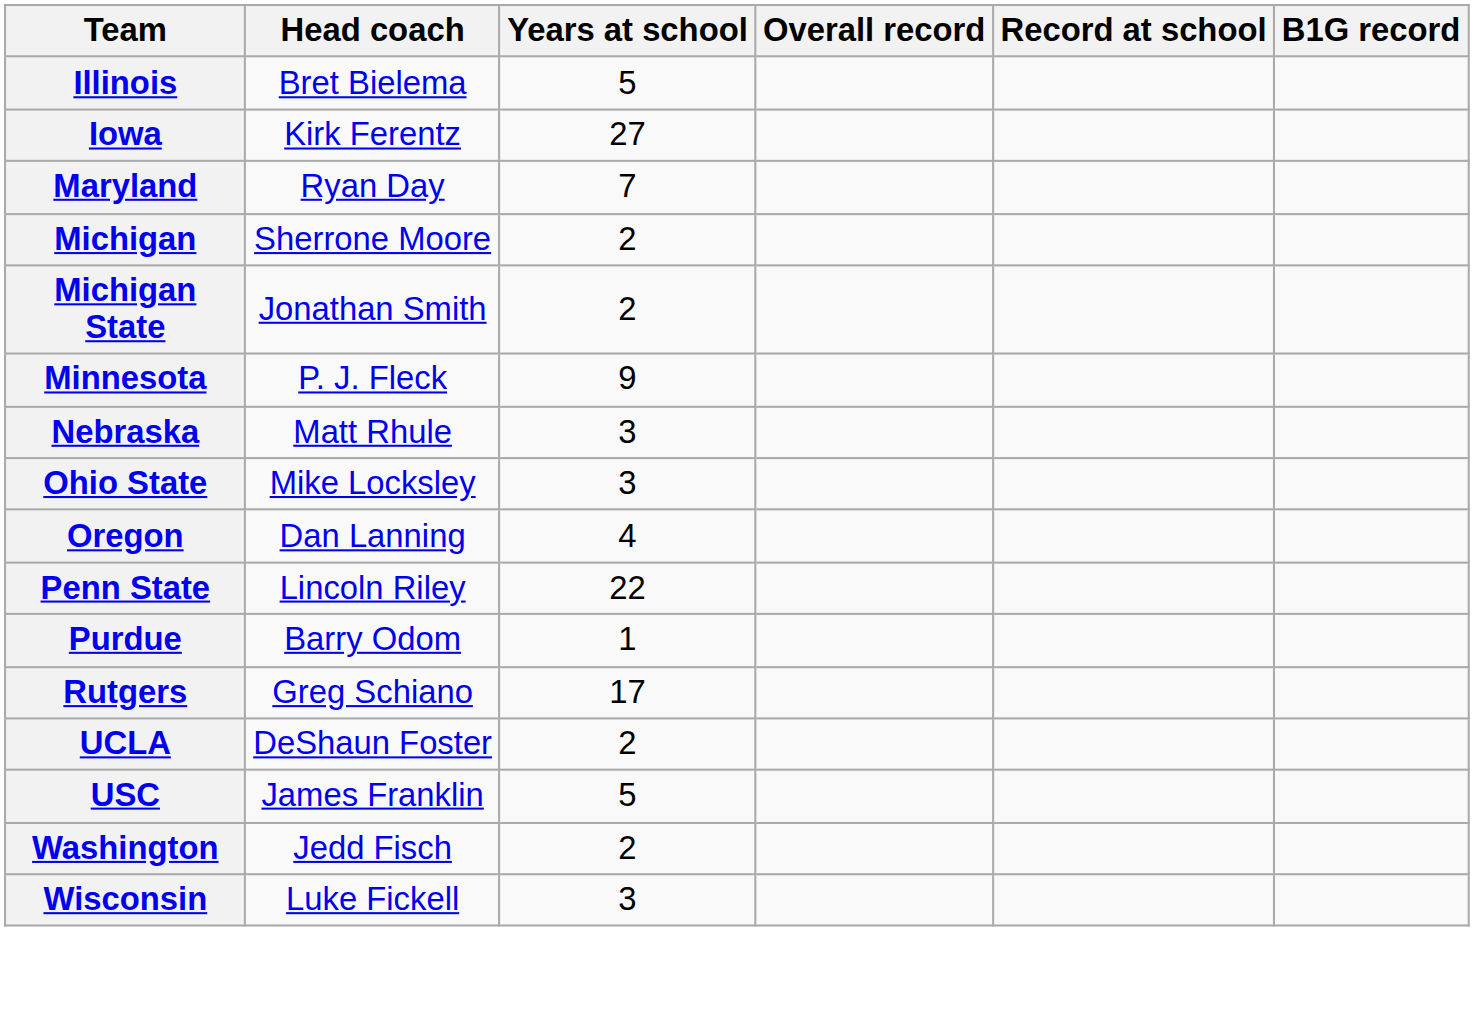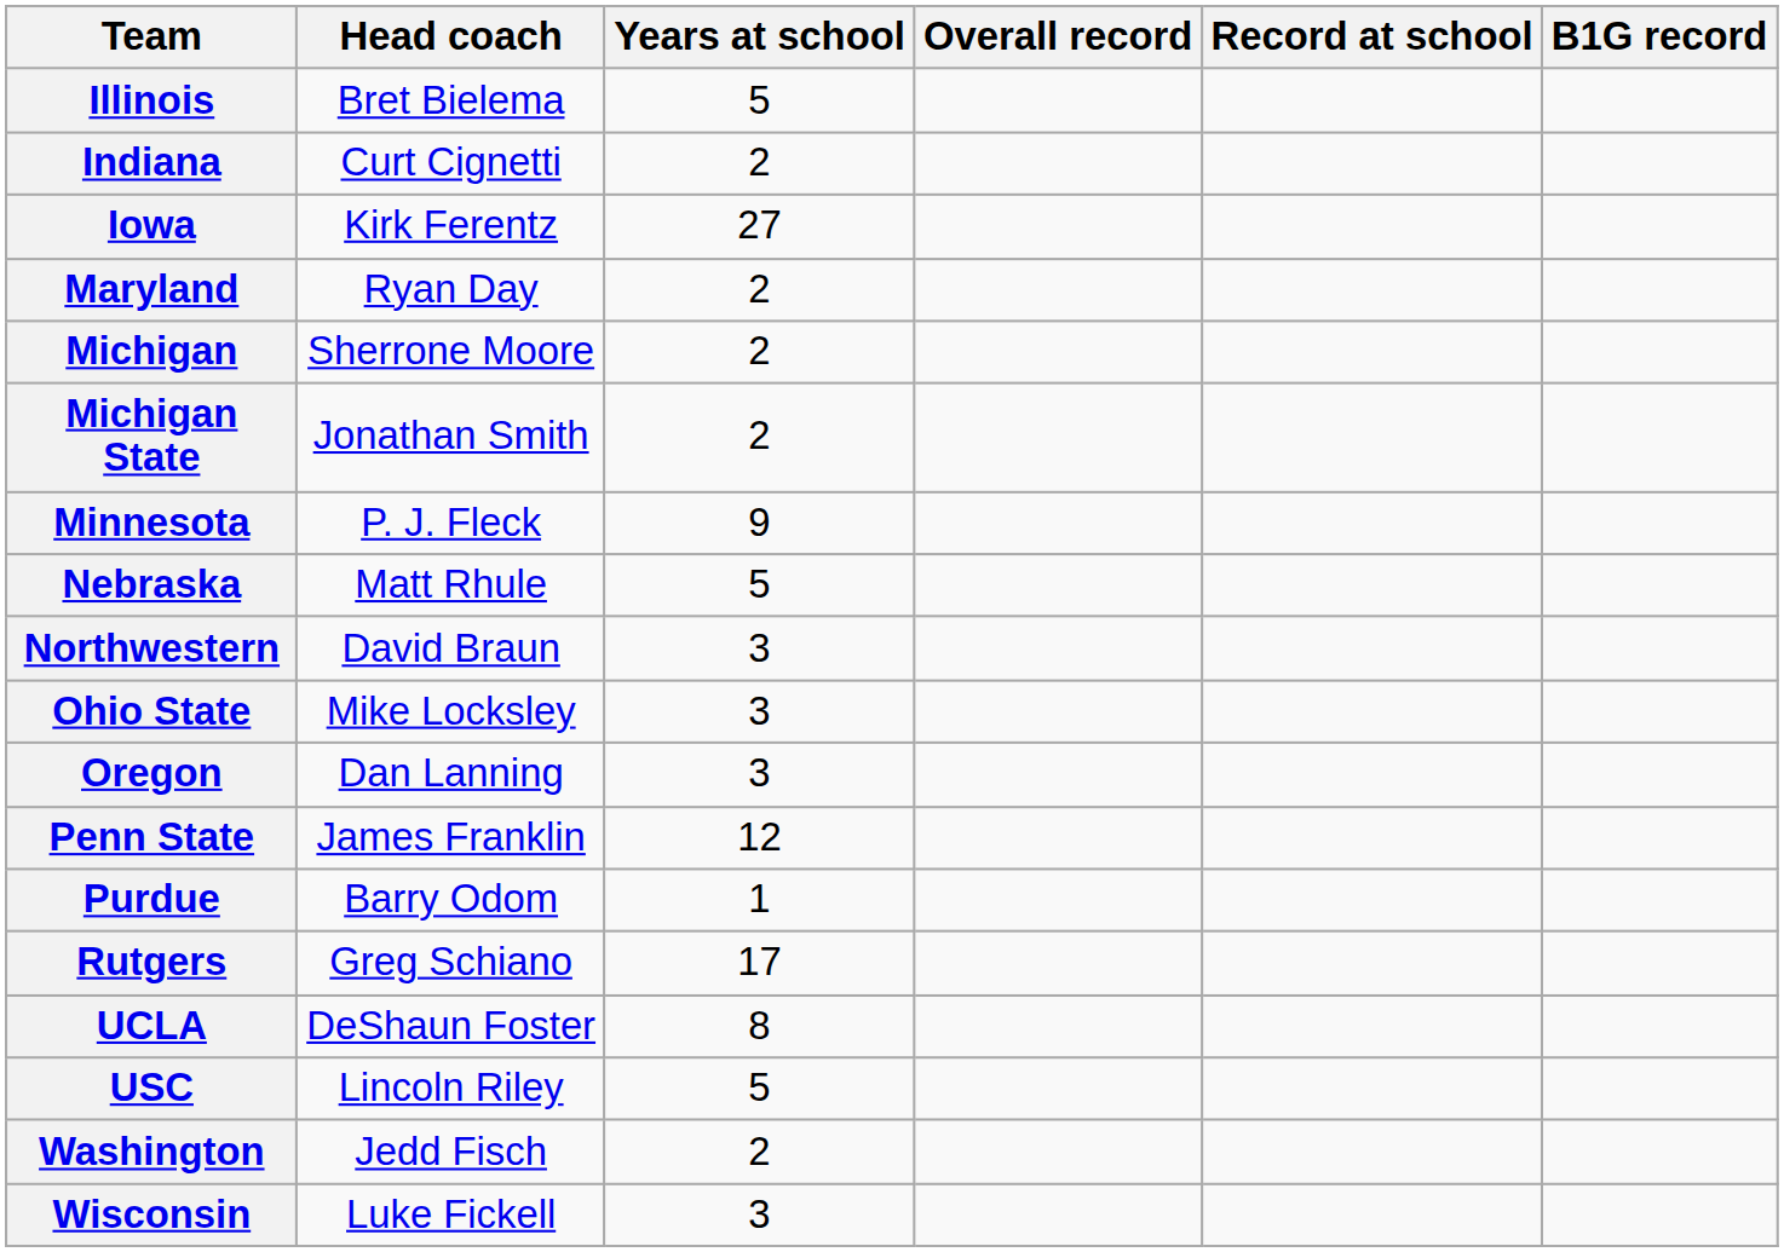 <table class="wikitable sortable" style="text-align: center;">
 <tr>
 <th width="110">Team</th>
 <th>Head coach</th>
 <th>Years at school</th>
 <th>Overall record</th>
 <th>Record at school</th>
 <th>B1G record</th>
 </tr>
 <tr>
 <th style="text-align:center;"><a href='#'>Illinois</a></th>
 <td><a href='#'>Bret Bielema</a></td>
 <td>5</td>
 <td data-sort-value=></td>
 <td data-sort-value=></td>
 <td data-sort-value=></td>
 </tr>
 <tr>
+<th style="text-align:center;"><a href='#'>Indiana</a></th>
+<td><a href='#'>Curt Cignetti</a></td>
+<td>2</td>
+<td data-sort-value=></td>
+<td data-sort-value=></td>
+<td data-sort-value=></td>
+</tr>
+<tr>
 <th style="text-align:center;"><a href='#'>Iowa</a></th>
 <td><a href='#'>Kirk Ferentz</a></td>
 <td>27</td>
 <td data-sort-value=></td>
 <td data-sort-value=></td>
 <td data-sort-value=></td>
 </tr>
 <tr>
 <th style="text-align:center;"><a href='#'>Maryland</a></th>
 <td><a href='#'>Ryan Day</a></td>
-<td>7</td>
+<td>2</td>
 <td data-sort-value=></td>
 <td data-sort-value=></td>
 <td data-sort-value=></td>
 </tr>
 <tr>
 <th style="text-align:center;"><a href='#'>Michigan</a></th>
 <td><a href='#'>Sherrone Moore</a></td>
 <td>2</td>
 <td data-sort-value=></td>
 <td data-sort-value=></td>
 <td data-sort-value=></td>
 </tr>
 <tr>
 <th style="text-align:center;"><a href='#'>Michigan State</a></th>
 <td><a href='#'>Jonathan Smith</a></td>
 <td>2</td>
 <td data-sort-value=></td>
 <td data-sort-value=></td>
 <td data-sort-value=></td>
 </tr>
 <tr>
 <th style="text-align:center;"><a href='#'>Minnesota</a></th>
 <td><a href='#'>P. J. Fleck</a></td>
 <td>9</td>
 <td data-sort-value=></td>
 <td data-sort-value=></td>
 <td data-sort-value=></td>
 </tr>
 <tr>
 <th style="text-align:center;"><a href='#'>Nebraska</a></th>
 <td><a href='#'>Matt Rhule</a></td>
+<td>5</td>
+<td data-sort-value=></td>
+<td data-sort-value=></td>
+<td data-sort-value=></td>
+</tr>
+<tr>
+<th style="text-align:center;"><a href='#'>Northwestern</a></th>
+<td><a href='#'>David Braun</a></td>
 <td>3</td>
 <td data-sort-value=></td>
 <td data-sort-value=></td>
 <td data-sort-value=></td>
 </tr>
 <tr>
 <th><a href='#'>Ohio State</a></th>
 <td><a href='#'>Mike Locksley</a></td>
 <td>3</td>
 <td data-sort-value=></td>
 <td data-sort-value=></td>
 <td data-sort-value=></td>
 </tr>
 <tr>
 <th style="text-align:center;"><a href='#'>Oregon</a></th>
 <td><a href='#'>Dan Lanning</a></td>
-<td>4</td>
+<td>3</td>
 <td data-sort-value=></td>
 <td data-sort-value=></td>
 <td data-sort-value=></td>
 </tr>
 <tr>
 <th style="text-align:center;"><a href='#'>Penn State</a></th>
-<td><a href='#'>Lincoln Riley</a></td>
-<td>22</td>
+<td><a href='#'>James Franklin</a></td>
+<td>12</td>
 <td data-sort-value=></td>
 <td data-sort-value=></td>
 <td data-sort-value=></td>
 </tr>
 <tr>
 <th style="text-align:center;"><a href='#'>Purdue</a></th>
 <td><a href='#'>Barry Odom</a></td>
 <td>1</td>
 <td data-sort-value=></td>
 <td data-sort-value=></td>
 <td data-sort-value=></td>
 </tr>
 <tr>
 <th style="text-align:center;"><a href='#'>Rutgers</a></th>
 <td><a href='#'>Greg Schiano</a></td>
 <td>17</td>
 <td data-sort-value=></td>
 <td data-sort-value=></td>
 <td data-sort-value=></td>
 </tr>
 <tr>
 <th style="text-align:center;"><a href='#'>UCLA</a></th>
 <td><a href='#'>DeShaun Foster</a></td>
-<td>2</td>
+<td>8</td>
 <td data-sort-value=></td>
 <td data-sort-value=></td>
 <td data-sort-value=></td>
 </tr>
 <tr>
 <th style="text-align:center;"><a href='#'>USC</a></th>
-<td><a href='#'>James Franklin</a></td>
+<td><a href='#'>Lincoln Riley</a></td>
 <td>5</td>
 <td data-sort-value=></td>
 <td data-sort-value=></td>
 <td data-sort-value=></td>
 </tr>
 <tr>
 <th style="text-align:center;"><a href='#'>Washington</a></th>
 <td><a href='#'>Jedd Fisch</a></td>
 <td>2</td>
 <td data-sort-value=></td>
 <td data-sort-value=></td>
 <td data-sort-value=></td>
 </tr>
 <tr>
 <th style="text-align:center;"><a href='#'>Wisconsin</a></th>
 <td><a href='#'>Luke Fickell</a></td>
 <td>3</td>
 <td data-sort-value=></td>
 <td data-sort-value=></td>
 <td data-sort-value=></td>
 </tr>
 </table>
